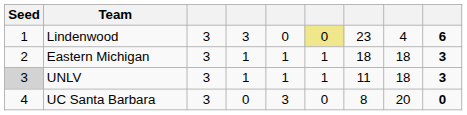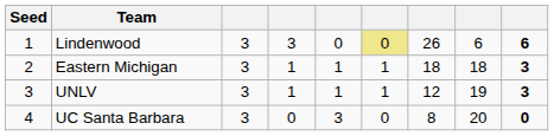 <table class="wikitable" style="text-align:center;">
 <tr>
 <th width=40>Seed</th>
 <th width=165>Team</th>
 <th width=40></th>
 <th width=40></th>
 <th width=40></th>
 <th width=40></th>
 <th width=40></th>
 <th width=40></th>
 <th width=40></th>
 </tr>
 <tr>
 <td>1</td>
 <td style="text-align:left;">Lindenwood</td>
 <td>3</td>
 <td>3</td>
 <td>0</td>
 <td style="background: khaki;">0</td>
-<td>23</td>
-<td>4</td>
+<td>26</td>
+<td>6</td>
 <td><strong>6</strong></td>
 </tr>
 <tr>
 <td>2</td>
 <td style="text-align:left;">Eastern Michigan</td>
 <td>3</td>
 <td>1</td>
 <td>1</td>
 <td>1</td>
 <td>18</td>
 <td>18</td>
 <td><strong>3</strong></td>
 </tr>
 <tr>
-<td style="background: lightgrey;">3</td>
+<td>3</td>
 <td style="text-align:left;">UNLV</td>
 <td>3</td>
 <td>1</td>
 <td>1</td>
 <td>1</td>
-<td>11</td>
-<td>18</td>
+<td>12</td>
+<td>19</td>
 <td><strong>3</strong></td>
 </tr>
 <tr>
 <td>4</td>
 <td style="text-align:left;">UC Santa Barbara</td>
 <td>3</td>
 <td>0</td>
 <td>3</td>
 <td>0</td>
 <td>8</td>
 <td>20</td>
 <td><strong>0</strong></td>
 </tr>
 </table>
